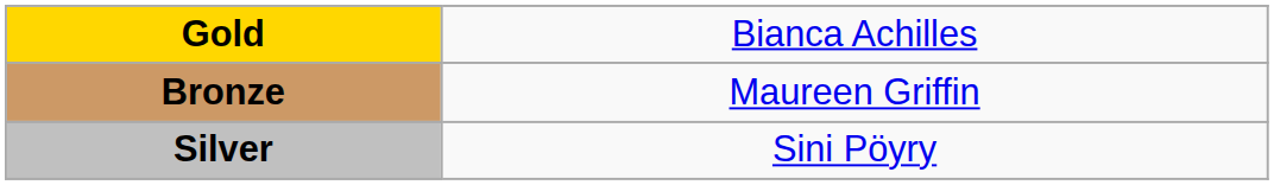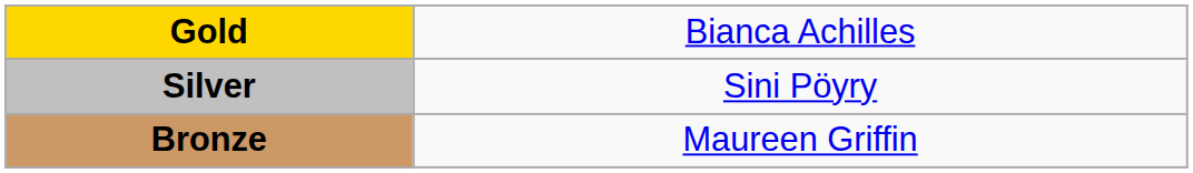 <table class="wikitable" style="text-align:center; " width="35%">
 <tr>
 <td bgcolor="gold"><strong>Gold</strong></td>
 <td><a href='#'>Bianca Achilles</a><br>  <small><em></em></small></td>
 </tr>
 <tr>
+<td bgcolor="silver"><strong>Silver</strong></td>
+<td><a href='#'>Sini Pöyry</a><br>  <small><em></em></small></td>
+</tr>
+<tr>
 <td bgcolor="CC9966"><strong>Bronze</strong></td>
 <td><a href='#'>Maureen Griffin</a><br>  <small><em></em></small></td>
 </tr>
-<tr>
-<td bgcolor="silver"><strong>Silver</strong></td>
-<td><a href='#'>Sini Pöyry</a><br>  <small><em></em></small></td>
-</tr>
 </table>
